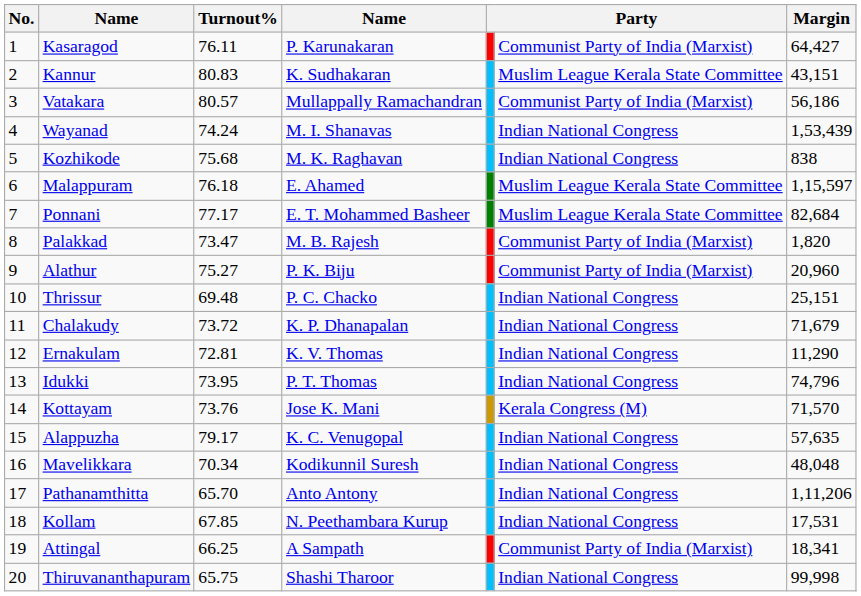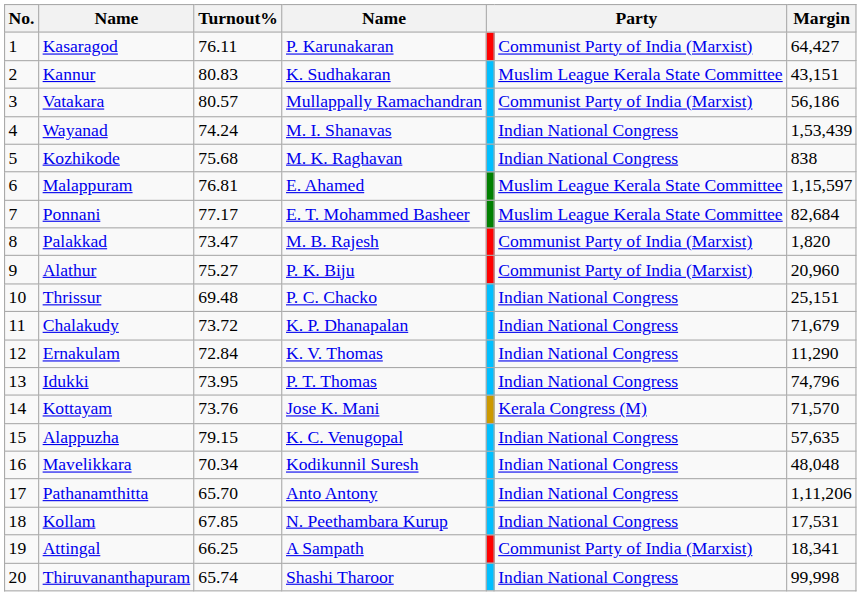 <table class="wikitable sortable collapsible">
 <tr>
 <th>No.</th>
 <th>Name</th>
 <th>Turnout%</th>
 <th>Name</th>
 <th colspan="2">Party</th>
 <th>Margin</th>
 </tr>
 <tr>
 <td>1</td>
 <td><a href='#'>Kasaragod</a></td>
 <td>76.11</td>
 <td><a href='#'>P. Karunakaran</a></td>
 <td style="color:inherit;background:#FF0000"></td>
 <td><a href='#'>Communist Party of India (Marxist)</a></td>
 <td>64,427</td>
 </tr>
 <tr>
 <td>2</td>
 <td><a href='#'>Kannur</a></td>
 <td>80.83</td>
 <td><a href='#'>K. Sudhakaran</a></td>
 <td style="color:inherit;background:#00BFFF"></td>
 <td><a href='#'>Muslim League Kerala State Committee</a></td>
 <td>43,151</td>
 </tr>
 <tr>
 <td>3</td>
 <td><a href='#'>Vatakara</a></td>
 <td>80.57</td>
 <td><a href='#'>Mullappally Ramachandran</a></td>
 <td style="color:inherit;background:#00BFFF"></td>
 <td><a href='#'>Communist Party of India (Marxist)</a></td>
 <td>56,186</td>
 </tr>
 <tr>
 <td>4</td>
 <td><a href='#'>Wayanad</a></td>
 <td>74.24</td>
 <td><a href='#'>M. I. Shanavas</a></td>
 <td style="color:inherit;background:#00BFFF"></td>
 <td><a href='#'>Indian National Congress</a></td>
 <td>1,53,439</td>
 </tr>
 <tr>
 <td>5</td>
 <td><a href='#'>Kozhikode</a></td>
 <td>75.68</td>
 <td><a href='#'>M. K. Raghavan</a></td>
 <td style="color:inherit;background:#00BFFF"></td>
 <td><a href='#'>Indian National Congress</a></td>
 <td>838</td>
 </tr>
 <tr>
 <td>6</td>
 <td><a href='#'>Malappuram</a></td>
-<td>76.18</td>
+<td>76.81</td>
 <td><a href='#'>E. Ahamed</a></td>
 <td style="color:inherit;background:#008000"></td>
 <td><a href='#'>Muslim League Kerala State Committee</a></td>
 <td>1,15,597</td>
 </tr>
 <tr>
 <td>7</td>
 <td><a href='#'>Ponnani</a></td>
 <td>77.17</td>
 <td><a href='#'>E. T. Mohammed Basheer</a></td>
 <td style="color:inherit;background:#008000"></td>
 <td><a href='#'>Muslim League Kerala State Committee</a></td>
 <td>82,684</td>
 </tr>
 <tr>
 <td>8</td>
 <td><a href='#'>Palakkad</a></td>
 <td>73.47</td>
 <td><a href='#'>M. B. Rajesh</a></td>
 <td style="color:inherit;background:#FF0000"></td>
 <td><a href='#'>Communist Party of India (Marxist)</a></td>
 <td>1,820</td>
 </tr>
 <tr>
 <td>9</td>
 <td><a href='#'>Alathur</a></td>
 <td>75.27</td>
 <td><a href='#'>P. K. Biju</a></td>
 <td style="color:inherit;background:#FF0000"></td>
 <td><a href='#'>Communist Party of India (Marxist)</a></td>
 <td>20,960</td>
 </tr>
 <tr>
 <td>10</td>
 <td><a href='#'>Thrissur</a></td>
 <td>69.48</td>
 <td><a href='#'>P. C. Chacko</a></td>
 <td style="color:inherit;background:#00BFFF"></td>
 <td><a href='#'>Indian National Congress</a></td>
 <td>25,151</td>
 </tr>
 <tr>
 <td>11</td>
 <td><a href='#'>Chalakudy</a></td>
 <td>73.72</td>
 <td><a href='#'>K. P. Dhanapalan</a></td>
 <td style="color:inherit;background:#00BFFF"></td>
 <td><a href='#'>Indian National Congress</a></td>
 <td>71,679</td>
 </tr>
 <tr>
 <td>12</td>
 <td><a href='#'>Ernakulam</a></td>
-<td>72.81</td>
+<td>72.84</td>
 <td><a href='#'>K. V. Thomas</a></td>
 <td style="color:inherit;background:#00BFFF"></td>
 <td><a href='#'>Indian National Congress</a></td>
 <td>11,290</td>
 </tr>
 <tr>
 <td>13</td>
 <td><a href='#'>Idukki</a></td>
 <td>73.95</td>
 <td><a href='#'>P. T. Thomas</a></td>
 <td style="color:inherit;background:#00BFFF"></td>
 <td><a href='#'>Indian National Congress</a></td>
 <td>74,796</td>
 </tr>
 <tr>
 <td>14</td>
 <td><a href='#'>Kottayam</a></td>
 <td>73.76</td>
 <td><a href='#'>Jose K. Mani</a></td>
 <td style="color:inherit;background:#CC9900"></td>
 <td><a href='#'>Kerala Congress (M)</a></td>
 <td>71,570</td>
 </tr>
 <tr>
 <td>15</td>
 <td><a href='#'>Alappuzha</a></td>
-<td>79.17</td>
+<td>79.15</td>
 <td><a href='#'>K. C. Venugopal</a></td>
 <td style="color:inherit;background:#00BFFF"></td>
 <td><a href='#'>Indian National Congress</a></td>
 <td>57,635</td>
 </tr>
 <tr>
 <td>16</td>
 <td><a href='#'>Mavelikkara</a></td>
 <td>70.34</td>
 <td><a href='#'>Kodikunnil Suresh</a></td>
 <td style="color:inherit;background:#00BFFF"></td>
 <td><a href='#'>Indian National Congress</a></td>
 <td>48,048</td>
 </tr>
 <tr>
 <td>17</td>
 <td><a href='#'>Pathanamthitta</a></td>
 <td>65.70</td>
 <td><a href='#'>Anto Antony</a></td>
 <td style="color:inherit;background:#00BFFF"></td>
 <td><a href='#'>Indian National Congress</a></td>
 <td>1,11,206</td>
 </tr>
 <tr>
 <td>18</td>
 <td><a href='#'>Kollam</a></td>
 <td>67.85</td>
 <td><a href='#'>N. Peethambara Kurup</a></td>
 <td style="color:inherit;background:#00BFFF"></td>
 <td><a href='#'>Indian National Congress</a></td>
 <td>17,531</td>
 </tr>
 <tr>
 <td>19</td>
 <td><a href='#'>Attingal</a></td>
 <td>66.25</td>
 <td><a href='#'>A Sampath</a></td>
 <td style="color:inherit;background:#FF0000"></td>
 <td><a href='#'>Communist Party of India (Marxist)</a></td>
 <td>18,341</td>
 </tr>
 <tr>
 <td>20</td>
 <td><a href='#'>Thiruvananthapuram</a></td>
-<td>65.75</td>
+<td>65.74</td>
 <td><a href='#'>Shashi Tharoor</a></td>
 <td style="color:inherit;background:#00BFFF"></td>
 <td><a href='#'>Indian National Congress</a></td>
 <td>99,998</td>
 </tr>
 </table>
